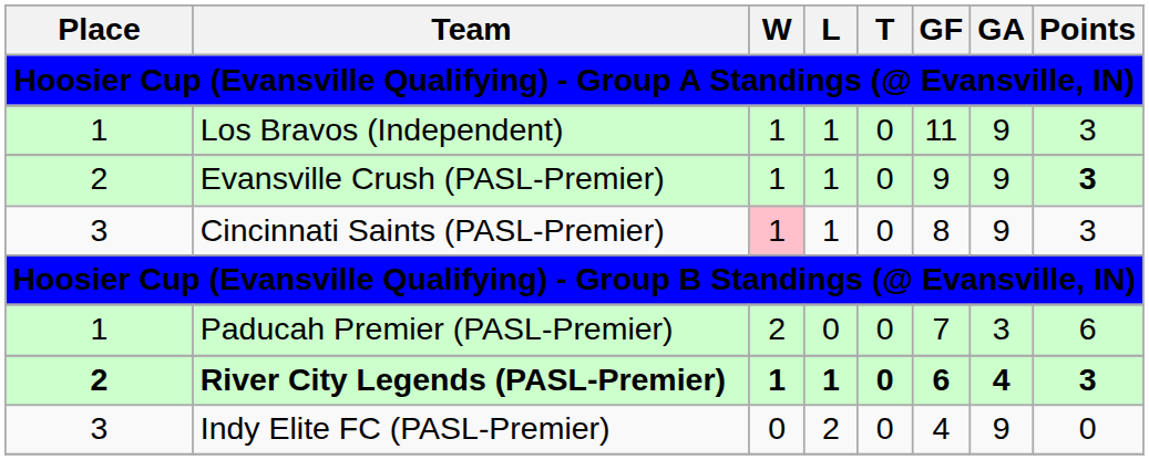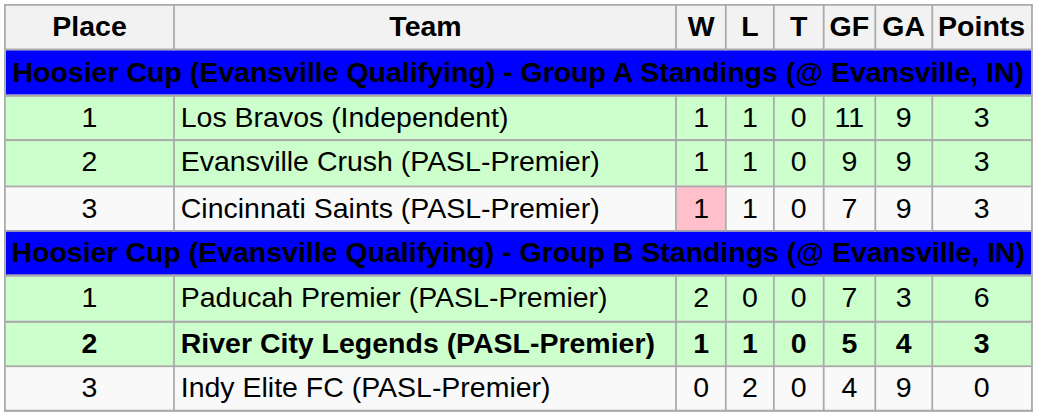 <table class="wikitable" style="text-align: center;">
 <tr>
 <th>Place</th>
 <th width="275">Team</th>
 <th width="20">W</th>
 <th width="20">L</th>
 <th width="20">T</th>
 <th width="20">GF</th>
 <th width="20">GA</th>
 <th width="25">Points</th>
 </tr>
 <tr>
 <th style="background:blue;" colspan="9"><span>Hoosier Cup (Evansville Qualifying) - Group A Standings (@ Evansville, IN)</span></th>
 </tr>
 <tr>
 </tr>
 <tr style="background:#cfc;">
 <td>1</td>
 <td align=left>Los Bravos (Independent)</td>
 <td>1</td>
 <td>1</td>
 <td>0</td>
 <td>11</td>
 <td>9</td>
 <td>3</td>
 </tr>
 <tr>
 </tr>
 <tr style="background:#cfc;">
 <td>2</td>
 <td align=left>Evansville Crush (PASL-Premier)</td>
 <td>1</td>
 <td>1</td>
 <td>0</td>
 <td>9</td>
 <td>9</td>
-<td><strong>3</strong></td>
+<td>3</td>
 </tr>
 <tr>
 <td>3</td>
 <td align=left>Cincinnati Saints (PASL-Premier)</td>
 <td style="background: pink;">1</td>
 <td>1</td>
 <td>0</td>
-<td>8</td>
+<td>7</td>
 <td>9</td>
 <td>3</td>
 </tr>
 <tr>
 <th style="background:blue;" colspan="9"><span>Hoosier Cup (Evansville Qualifying) - Group B Standings (@ Evansville, IN)</span></th>
 </tr>
 <tr>
 </tr>
 <tr style="background:#cfc;">
 <td>1</td>
 <td align=left>Paducah Premier (PASL-Premier)</td>
 <td>2</td>
 <td>0</td>
 <td>0</td>
 <td>7</td>
 <td>3</td>
 <td>6</td>
 </tr>
 <tr>
 </tr>
 <tr style="background:#cfc;">
 <td><strong>2</strong></td>
 <td align=left><strong>River City Legends (PASL-Premier)</strong></td>
 <td><strong>1</strong></td>
 <td><strong>1</strong></td>
 <td><strong>0</strong></td>
-<td><strong>6</strong></td>
+<td><strong>5</strong></td>
 <td><strong>4</strong></td>
 <td><strong>3</strong></td>
 </tr>
 <tr>
 <td>3</td>
 <td align=left>Indy Elite FC (PASL-Premier)</td>
 <td>0</td>
 <td>2</td>
 <td>0</td>
 <td>4</td>
 <td>9</td>
 <td>0</td>
 </tr>
 <tr>
 </tr>
 </table>
